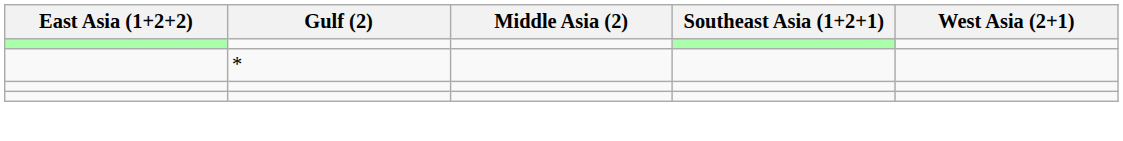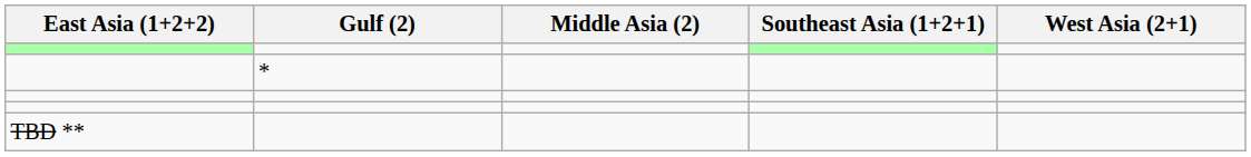 <table class=wikitable style="font-size:90%;">
 <tr>
 <th width=150>East Asia (1+2+2)</th>
 <th width=150>Gulf (2)</th>
 <th width=150>Middle Asia (2)</th>
 <th width=150>Southeast Asia (1+2+1)</th>
 <th width=150>West Asia (2+1)</th>
 </tr>
 <tr>
 <td bgcolor="#aaffaa"></td>
 <td></td>
 <td></td>
 <td bgcolor="#aaffaa"></td>
 <td></td>
 </tr>
 <tr>
 <td></td>
 <td><s></s> *</td>
 <td></td>
 <td></td>
 <td></td>
 </tr>
 <tr>
 <td></td>
 <td></td>
 <td></td>
 <td></td>
 <td></td>
 </tr>
 <tr>
 <td></td>
 <td></td>
 <td></td>
 <td></td>
 <td></td>
 </tr>
+<tr>
+<td><s>TBD</s> **</td>
+<td></td>
+<td></td>
+<td></td>
+<td></td>
+</tr>
 </table>
